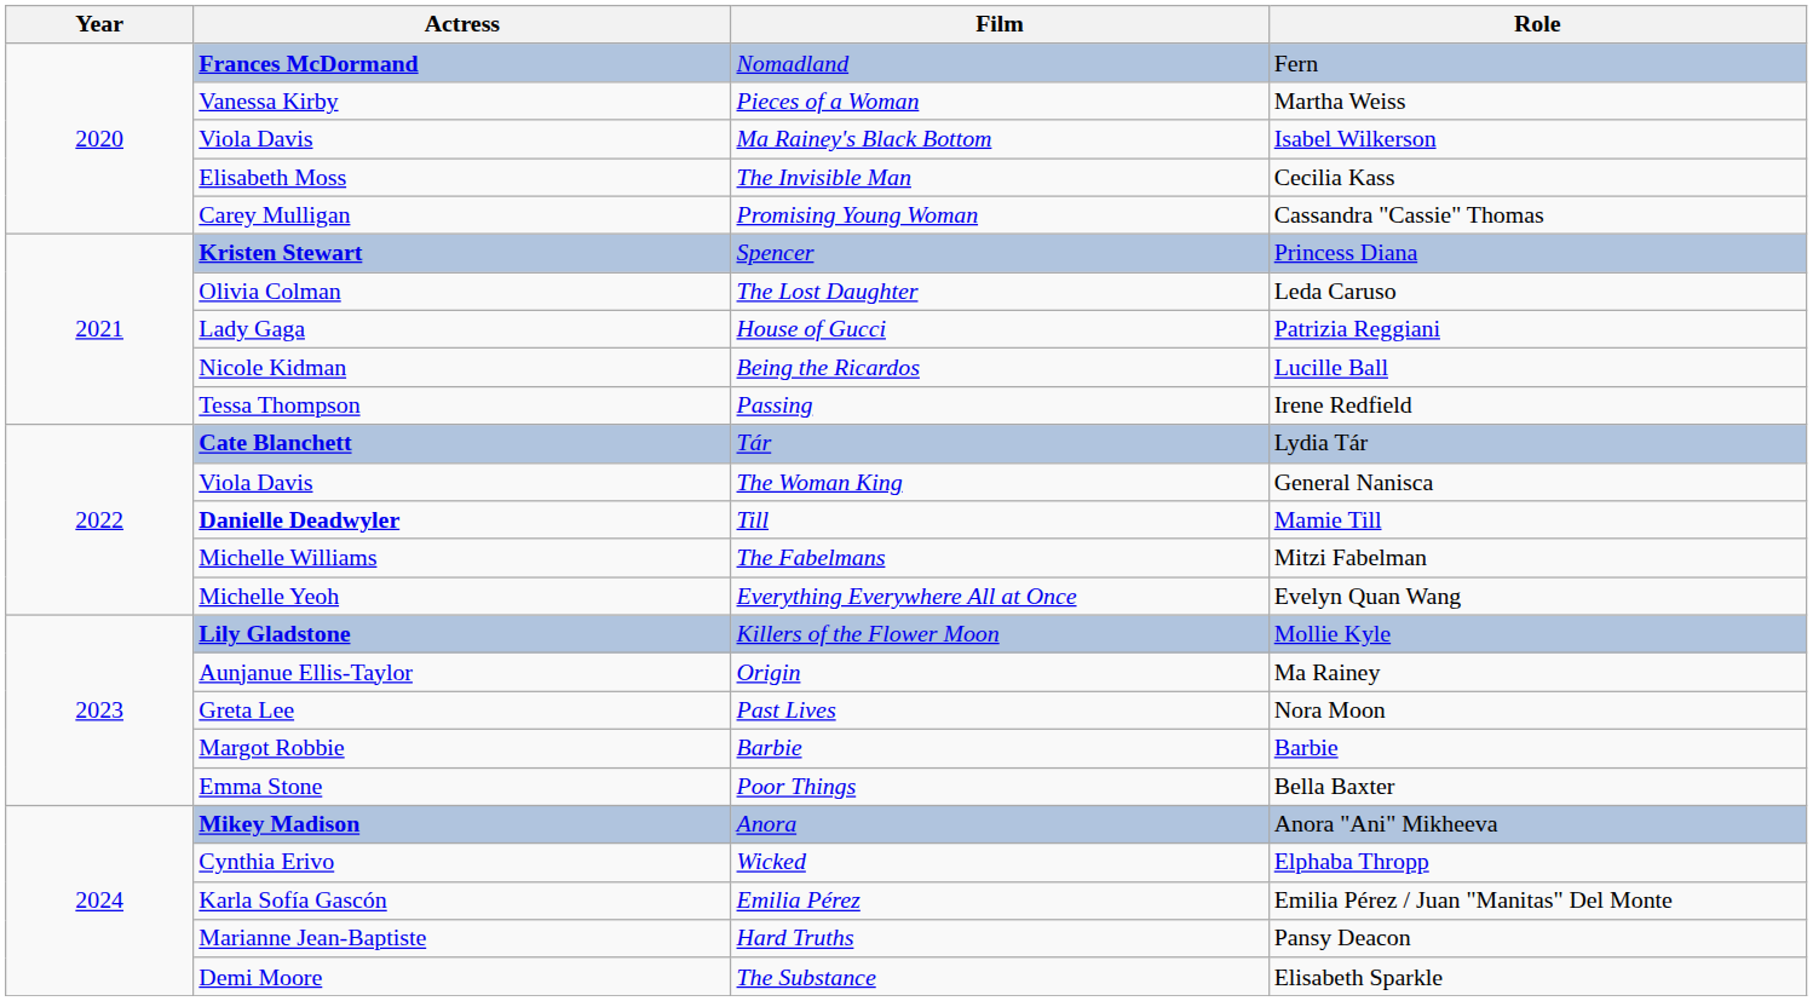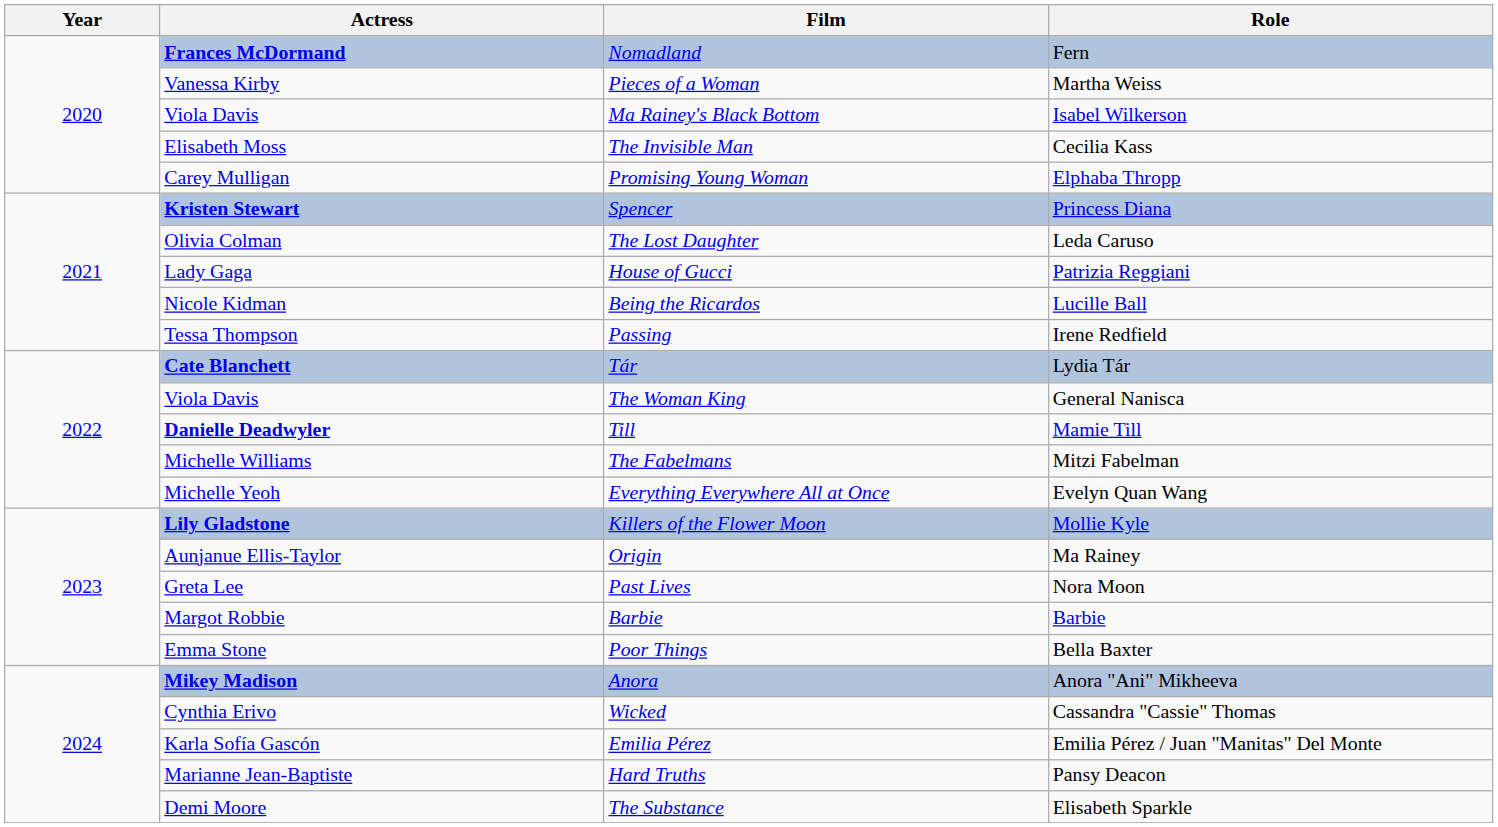 <table class="wikitable" style="width:95%;">
 <tr>
 <th width="100"><strong>Year</strong></th>
 <th width="300"><strong>Actress</strong></th>
 <th width="300"><strong>Film</strong></th>
 <th width="300"><strong>Role</strong></th>
 </tr>
 <tr>
 <td rowspan="5" style="text-align:center;"><a href='#'>2020</a></td>
 <td style="background:#B0C4DE;"><strong><a href='#'>Frances McDormand</a></strong></td>
 <td style="background:#B0C4DE;"><em><a href='#'>Nomadland</a></em></td>
 <td style="background:#B0C4DE;">Fern</td>
 </tr>
 <tr>
 <td><a href='#'>Vanessa Kirby</a></td>
 <td><em><a href='#'>Pieces of a Woman</a></em></td>
 <td>Martha Weiss</td>
 </tr>
 <tr>
 <td><a href='#'>Viola Davis</a></td>
 <td><em><a href='#'>Ma Rainey's Black Bottom </a></em></td>
 <td><a href='#'>Isabel Wilkerson</a></td>
 </tr>
 <tr>
 <td><a href='#'>Elisabeth Moss</a></td>
 <td><em><a href='#'>The Invisible Man</a></em></td>
 <td>Cecilia Kass</td>
 </tr>
 <tr>
 <td><a href='#'>Carey Mulligan</a></td>
 <td><em><a href='#'>Promising Young Woman</a></em></td>
-<td>Cassandra "Cassie" Thomas</td>
+<td><a href='#'>Elphaba Thropp</a></td>
 </tr>
 <tr>
 <td rowspan="5" style="text-align:center;"><a href='#'>2021</a></td>
 <td style="background:#B0C4DE;"><strong><a href='#'>Kristen Stewart</a></strong></td>
 <td style="background:#B0C4DE;"><em><a href='#'>Spencer</a></em></td>
 <td style="background:#B0C4DE;"><a href='#'>Princess Diana</a></td>
 </tr>
 <tr>
 <td><a href='#'>Olivia Colman</a></td>
 <td><em><a href='#'>The Lost Daughter</a></em></td>
 <td>Leda Caruso</td>
 </tr>
 <tr>
 <td><a href='#'>Lady Gaga</a></td>
 <td><em><a href='#'>House of Gucci</a></em></td>
 <td><a href='#'>Patrizia Reggiani</a></td>
 </tr>
 <tr>
 <td><a href='#'>Nicole Kidman</a></td>
 <td><em><a href='#'>Being the Ricardos</a></em></td>
 <td><a href='#'>Lucille Ball</a></td>
 </tr>
 <tr>
 <td><a href='#'>Tessa Thompson</a></td>
 <td><em><a href='#'>Passing</a></em></td>
 <td>Irene Redfield</td>
 </tr>
 <tr>
 <td rowspan="5" style="text-align:center;"><a href='#'>2022</a></td>
 <td style="background:#B0C4DE;"><strong><a href='#'>Cate Blanchett</a></strong></td>
 <td style="background:#B0C4DE;"><em><a href='#'>Tár</a></em></td>
 <td style="background:#B0C4DE;">Lydia Tár</td>
 </tr>
 <tr>
 <td><a href='#'>Viola Davis</a></td>
 <td><em><a href='#'>The Woman King</a></em></td>
 <td>General Nanisca</td>
 </tr>
 <tr>
 <td><strong><a href='#'>Danielle Deadwyler</a></strong></td>
 <td><em><a href='#'>Till</a></em></td>
 <td><a href='#'>Mamie Till</a></td>
 </tr>
 <tr>
 <td><a href='#'>Michelle Williams</a></td>
 <td><em><a href='#'>The Fabelmans</a></em></td>
 <td>Mitzi Fabelman</td>
 </tr>
 <tr>
 <td><a href='#'>Michelle Yeoh</a></td>
 <td><em><a href='#'>Everything Everywhere All at Once</a></em></td>
 <td>Evelyn Quan Wang</td>
 </tr>
 <tr>
 <td rowspan="5" style="text-align:center;"><a href='#'>2023</a></td>
 <td style="background:#B0C4DE;"><strong><a href='#'>Lily Gladstone</a></strong> </td>
 <td style="background:#B0C4DE;"><em><a href='#'>Killers of the Flower Moon</a></em></td>
 <td style="background:#B0C4DE;"><a href='#'>Mollie Kyle</a></td>
 </tr>
 <tr>
 <td><a href='#'>Aunjanue Ellis-Taylor</a></td>
 <td><em><a href='#'>Origin</a></em></td>
 <td>Ma Rainey</td>
 </tr>
 <tr>
 <td><a href='#'>Greta Lee</a></td>
 <td><em><a href='#'>Past Lives</a></em></td>
 <td>Nora Moon</td>
 </tr>
 <tr>
 <td><a href='#'>Margot Robbie</a></td>
 <td><em><a href='#'>Barbie</a></em></td>
 <td><a href='#'>Barbie</a></td>
 </tr>
 <tr>
 <td><a href='#'>Emma Stone</a></td>
 <td><em><a href='#'>Poor Things</a></em></td>
 <td>Bella Baxter</td>
 </tr>
 <tr>
 <td rowspan="5" style="text-align:center;"><a href='#'>2024</a></td>
 <td style="background:#B0C4DE;"><strong><a href='#'>Mikey Madison</a></strong></td>
 <td style="background:#B0C4DE;"><em><a href='#'>Anora</a></em></td>
 <td style="background:#B0C4DE;">Anora "Ani" Mikheeva</td>
 </tr>
 <tr>
 <td><a href='#'>Cynthia Erivo</a></td>
 <td><em><a href='#'>Wicked</a></em></td>
-<td><a href='#'>Elphaba Thropp</a></td>
+<td>Cassandra "Cassie" Thomas</td>
 </tr>
 <tr>
 <td><a href='#'>Karla Sofía Gascón</a></td>
 <td><em><a href='#'>Emilia Pérez</a></em></td>
 <td>Emilia Pérez / Juan "Manitas" Del Monte</td>
 </tr>
 <tr>
 <td><a href='#'>Marianne Jean-Baptiste</a></td>
 <td><em><a href='#'>Hard Truths</a></em></td>
 <td>Pansy Deacon</td>
 </tr>
 <tr>
 <td><a href='#'>Demi Moore</a></td>
 <td><em><a href='#'>The Substance</a></em></td>
 <td>Elisabeth Sparkle</td>
 </tr>
 <tr>
 </tr>
 </table>
